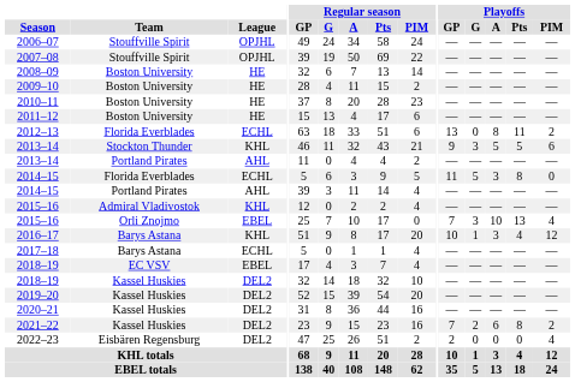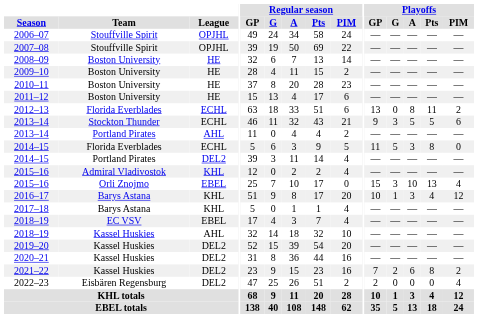 <table border="0" cellpadding="1" cellspacing="0" style="width:60%; text-align:center;">
 <tr bgcolor="#e0e0e0">
 <th colspan="3" bgcolor="#ffffff"></th>
 <th rowspan="100" bgcolor="#ffffff"></th>
 <th colspan="5" bgcolor="#e0e0e0"><a href='#'>Regular season</a></th>
 <th rowspan="100" bgcolor="#ffffff"></th>
 <th colspan="5" bgcolor="#e0e0e0"><a href='#'>Playoffs</a></th>
 </tr>
 <tr bgcolor="#e0e0e0">
 <th><a href='#'>Season</a></th>
 <th>Team</th>
 <th>League</th>
 <th>GP</th>
 <th><a href='#'>G</a></th>
 <th><a href='#'>A</a></th>
 <th><a href='#'>Pts</a></th>
 <th><a href='#'>PIM</a></th>
 <th>GP</th>
 <th>G</th>
 <th>A</th>
 <th>Pts</th>
 <th>PIM</th>
 </tr>
 <tr>
 <td><a href='#'>2006–07</a></td>
 <td><a href='#'>Stouffville Spirit</a></td>
 <td><a href='#'>OPJHL</a></td>
 <td>49</td>
 <td>24</td>
 <td>34</td>
 <td>58</td>
 <td>24</td>
 <td>—</td>
 <td>—</td>
 <td>—</td>
 <td>—</td>
 <td>—</td>
 </tr>
 <tr bgcolor="#f0f0f0">
 <td><a href='#'>2007–08</a></td>
 <td>Stouffville Spirit</td>
 <td>OPJHL</td>
 <td>39</td>
 <td>19</td>
 <td>50</td>
 <td>69</td>
 <td>22</td>
 <td>—</td>
 <td>—</td>
 <td>—</td>
 <td>—</td>
 <td>—</td>
 </tr>
 <tr>
 <td><a href='#'>2008–09</a></td>
 <td><a href='#'>Boston University</a></td>
 <td><a href='#'>HE</a></td>
 <td>32</td>
 <td>6</td>
 <td>7</td>
 <td>13</td>
 <td>14</td>
 <td>—</td>
 <td>—</td>
 <td>—</td>
 <td>—</td>
 <td>—</td>
 </tr>
 <tr bgcolor="#f0f0f0">
 <td><a href='#'>2009–10</a></td>
 <td>Boston University</td>
 <td>HE</td>
 <td>28</td>
 <td>4</td>
 <td>11</td>
 <td>15</td>
 <td>2</td>
 <td>—</td>
 <td>—</td>
 <td>—</td>
 <td>—</td>
 <td>—</td>
 </tr>
 <tr>
 <td><a href='#'>2010–11</a></td>
 <td>Boston University</td>
 <td>HE</td>
 <td>37</td>
 <td>8</td>
 <td>20</td>
 <td>28</td>
 <td>23</td>
 <td>—</td>
 <td>—</td>
 <td>—</td>
 <td>—</td>
 <td>—</td>
 </tr>
 <tr bgcolor="#f0f0f0">
 <td><a href='#'>2011–12</a></td>
 <td>Boston University</td>
 <td>HE</td>
 <td>15</td>
 <td>13</td>
 <td>4</td>
 <td>17</td>
 <td>6</td>
 <td>—</td>
 <td>—</td>
 <td>—</td>
 <td>—</td>
 <td>—</td>
 </tr>
 <tr>
 <td><a href='#'>2012–13</a></td>
 <td><a href='#'>Florida Everblades</a></td>
 <td><a href='#'>ECHL</a></td>
 <td>63</td>
 <td>18</td>
 <td>33</td>
 <td>51</td>
 <td>6</td>
 <td>13</td>
 <td>0</td>
 <td>8</td>
 <td>11</td>
 <td>2</td>
 </tr>
 <tr bgcolor="#f0f0f0">
 <td><a href='#'>2013–14</a></td>
 <td><a href='#'>Stockton Thunder</a></td>
-<td>KHL</td>
+<td>ECHL</td>
 <td>46</td>
 <td>11</td>
 <td>32</td>
 <td>43</td>
 <td>21</td>
 <td>9</td>
 <td>3</td>
 <td>5</td>
 <td>5</td>
 <td>6</td>
 </tr>
 <tr>
 <td><a href='#'>2013–14</a></td>
 <td><a href='#'>Portland Pirates</a></td>
 <td><a href='#'>AHL</a></td>
 <td>11</td>
 <td>0</td>
 <td>4</td>
 <td>4</td>
 <td>2</td>
 <td>—</td>
 <td>—</td>
 <td>—</td>
 <td>—</td>
 <td>—</td>
 </tr>
 <tr bgcolor="#f0f0f0">
 <td><a href='#'>2014–15</a></td>
 <td>Florida Everblades</td>
 <td>ECHL</td>
 <td>5</td>
 <td>6</td>
 <td>3</td>
 <td>9</td>
 <td>5</td>
 <td>11</td>
 <td>5</td>
 <td>3</td>
 <td>8</td>
 <td>0</td>
 </tr>
 <tr>
 <td><a href='#'>2014–15</a></td>
 <td>Portland Pirates</td>
-<td>AHL</td>
+<td><a href='#'>DEL2</a></td>
 <td>39</td>
 <td>3</td>
 <td>11</td>
 <td>14</td>
 <td>4</td>
 <td>—</td>
 <td>—</td>
 <td>—</td>
 <td>—</td>
 <td>—</td>
 </tr>
 <tr bgcolor="#f0f0f0">
 <td><a href='#'>2015–16</a></td>
 <td><a href='#'>Admiral Vladivostok</a></td>
 <td><a href='#'>KHL</a></td>
 <td>12</td>
 <td>0</td>
 <td>2</td>
 <td>2</td>
 <td>4</td>
 <td>—</td>
 <td>—</td>
 <td>—</td>
 <td>—</td>
 <td>—</td>
 </tr>
 <tr>
 <td><a href='#'>2015–16</a></td>
 <td><a href='#'>Orli Znojmo</a></td>
 <td><a href='#'>EBEL</a></td>
 <td>25</td>
 <td>7</td>
 <td>10</td>
 <td>17</td>
 <td>0</td>
-<td>7</td>
+<td>15</td>
 <td>3</td>
 <td>10</td>
 <td>13</td>
 <td>4</td>
 </tr>
 <tr bgcolor="#f0f0f0">
 <td><a href='#'>2016–17</a></td>
 <td><a href='#'>Barys Astana</a></td>
 <td>KHL</td>
 <td>51</td>
 <td>9</td>
 <td>8</td>
 <td>17</td>
 <td>20</td>
 <td>10</td>
 <td>1</td>
 <td>3</td>
 <td>4</td>
 <td>12</td>
 </tr>
 <tr>
 <td><a href='#'>2017–18</a></td>
 <td>Barys Astana</td>
-<td>ECHL</td>
+<td>KHL</td>
 <td>5</td>
 <td>0</td>
 <td>1</td>
 <td>1</td>
 <td>4</td>
 <td>—</td>
 <td>—</td>
 <td>—</td>
 <td>—</td>
 <td>—</td>
 </tr>
 <tr bgcolor="#f0f0f0">
 <td><a href='#'>2018–19</a></td>
 <td><a href='#'>EC VSV</a></td>
 <td>EBEL</td>
 <td>17</td>
 <td>4</td>
 <td>3</td>
 <td>7</td>
 <td>4</td>
 <td>—</td>
 <td>—</td>
 <td>—</td>
 <td>—</td>
 <td>—</td>
 </tr>
 <tr>
 <td><a href='#'>2018–19</a></td>
 <td><a href='#'>Kassel Huskies</a></td>
-<td><a href='#'>DEL2</a></td>
+<td>AHL</td>
 <td>32</td>
 <td>14</td>
 <td>18</td>
 <td>32</td>
 <td>10</td>
 <td>—</td>
 <td>—</td>
 <td>—</td>
 <td>—</td>
 <td>—</td>
 </tr>
 <tr bgcolor="#f0f0f0">
 <td><a href='#'>2019–20</a></td>
 <td>Kassel Huskies</td>
 <td>DEL2</td>
 <td>52</td>
 <td>15</td>
 <td>39</td>
 <td>54</td>
 <td>20</td>
 <td>—</td>
 <td>—</td>
 <td>—</td>
 <td>—</td>
 <td>—</td>
 </tr>
 <tr>
 <td><a href='#'>2020–21</a></td>
 <td>Kassel Huskies</td>
 <td>DEL2</td>
 <td>31</td>
 <td>8</td>
 <td>36</td>
 <td>44</td>
 <td>16</td>
 <td>—</td>
 <td>—</td>
 <td>—</td>
 <td>—</td>
 <td>—</td>
 </tr>
 <tr bgcolor="#f0f0f0">
 <td><a href='#'>2021–22</a></td>
 <td>Kassel Huskies</td>
 <td>DEL2</td>
 <td>23</td>
 <td>9</td>
 <td>15</td>
 <td>23</td>
 <td>16</td>
 <td>7</td>
 <td>2</td>
 <td>6</td>
 <td>8</td>
 <td>2</td>
 </tr>
 <tr>
 <td>2022–23</td>
 <td>Eisbären Regensburg</td>
 <td>DEL2</td>
 <td>47</td>
 <td>25</td>
 <td>26</td>
 <td>51</td>
 <td>2</td>
 <td>2</td>
 <td>0</td>
 <td>0</td>
 <td>0</td>
 <td>4</td>
 </tr>
 <tr bgcolor="#e0e0e0">
 <th colspan="3">KHL totals</th>
 <th>68</th>
 <th>9</th>
 <th>11</th>
 <th>20</th>
 <th>28</th>
 <th>10</th>
 <th>1</th>
 <th>3</th>
 <th>4</th>
 <th>12</th>
 </tr>
 <tr bgcolor="#e0e0e0">
 <th colspan="3">EBEL totals</th>
 <th>138</th>
 <th>40</th>
 <th>108</th>
 <th>148</th>
 <th>62</th>
 <th>35</th>
 <th>5</th>
 <th>13</th>
 <th>18</th>
 <th>24</th>
 </tr>
 </table>
